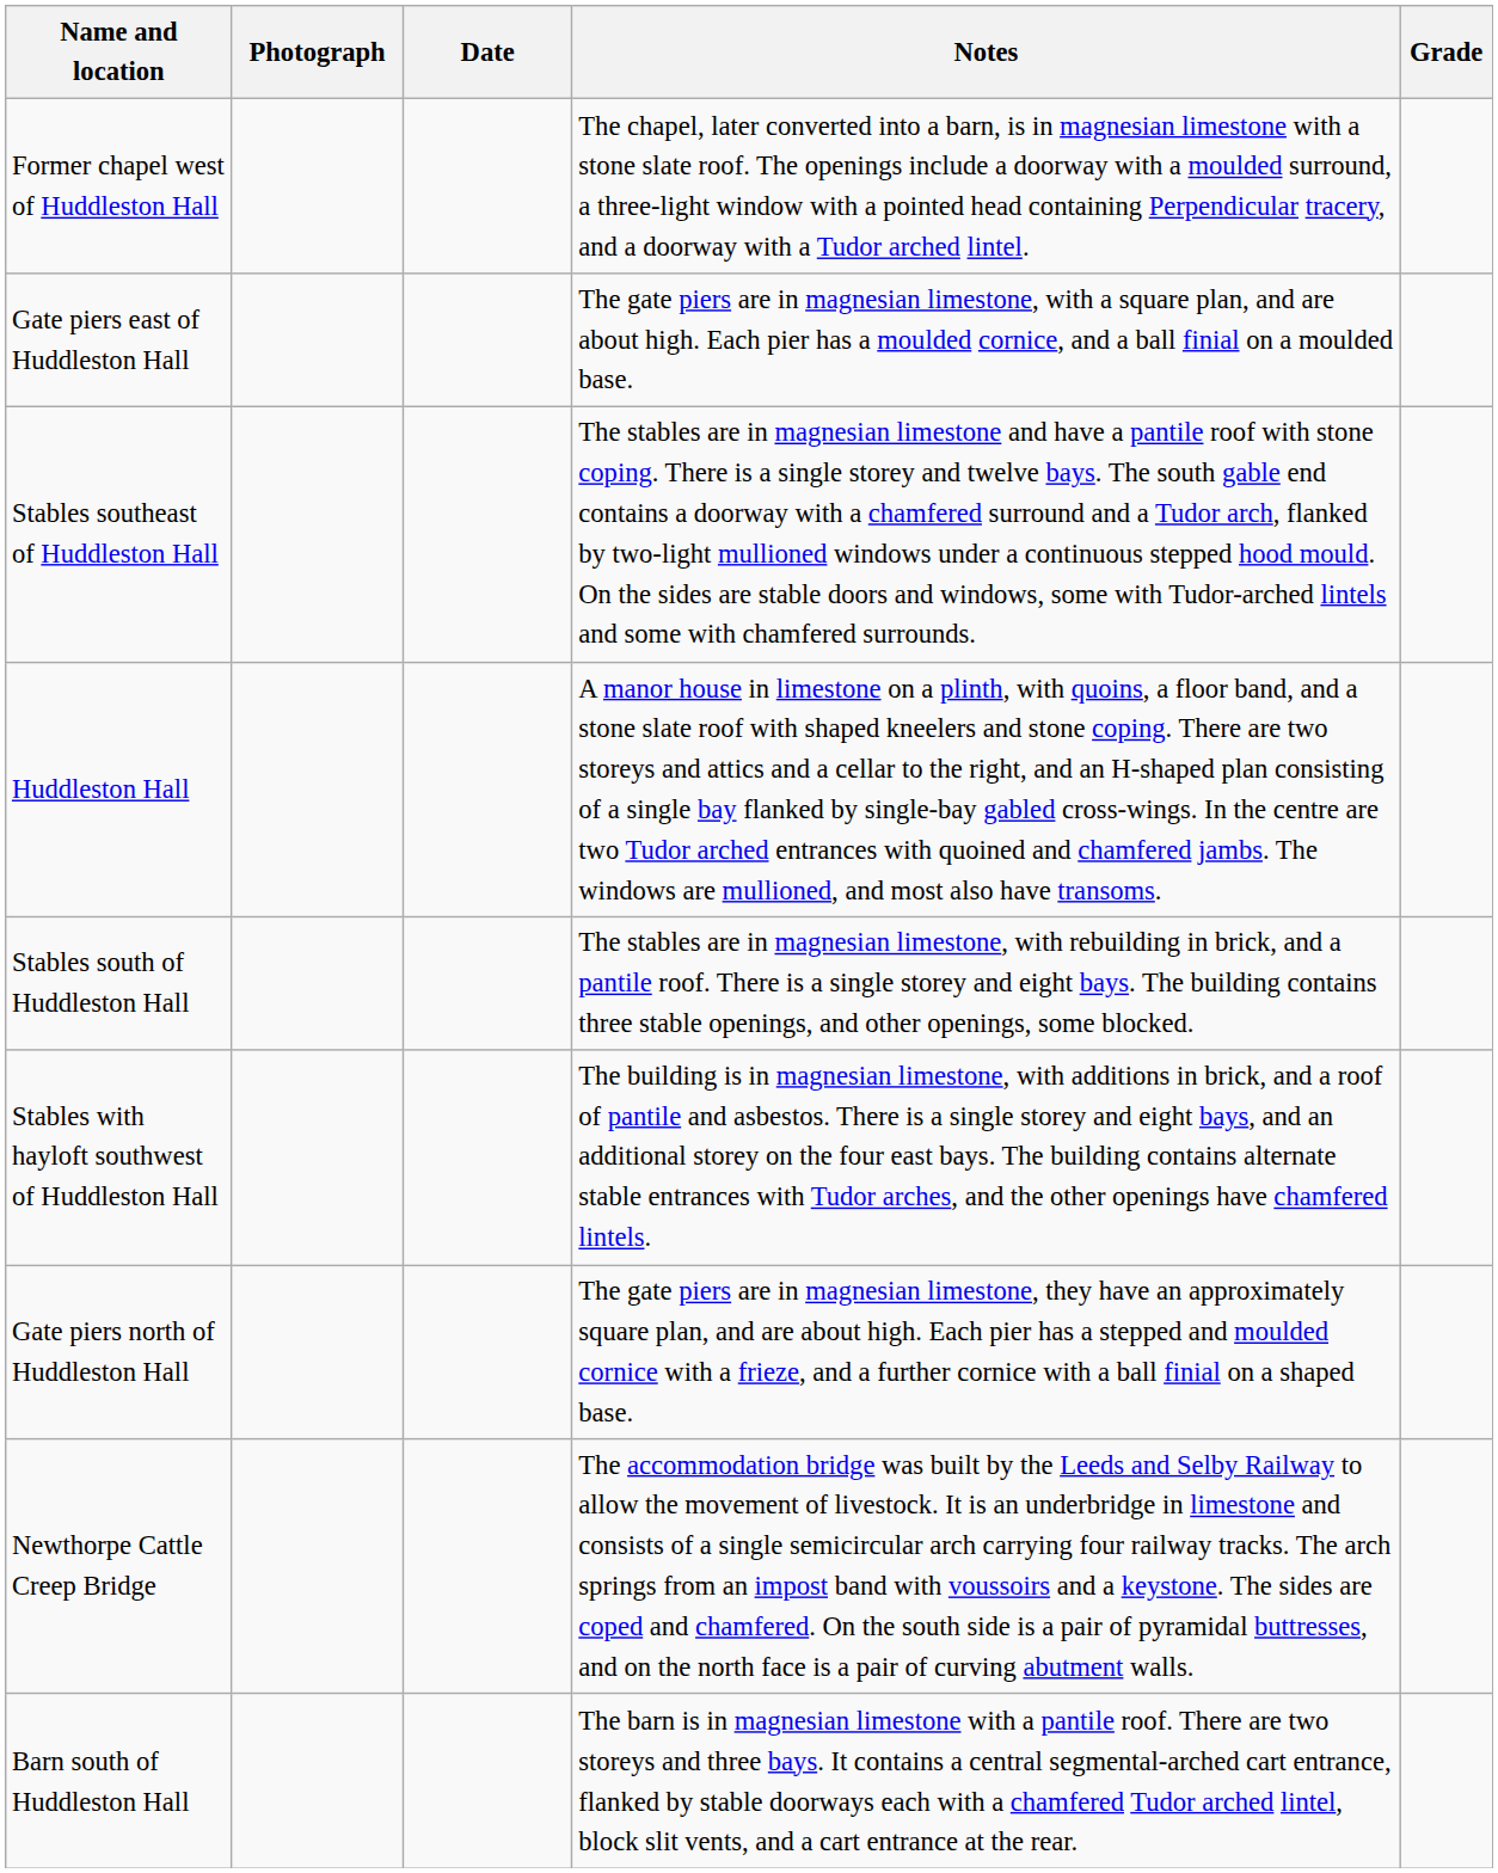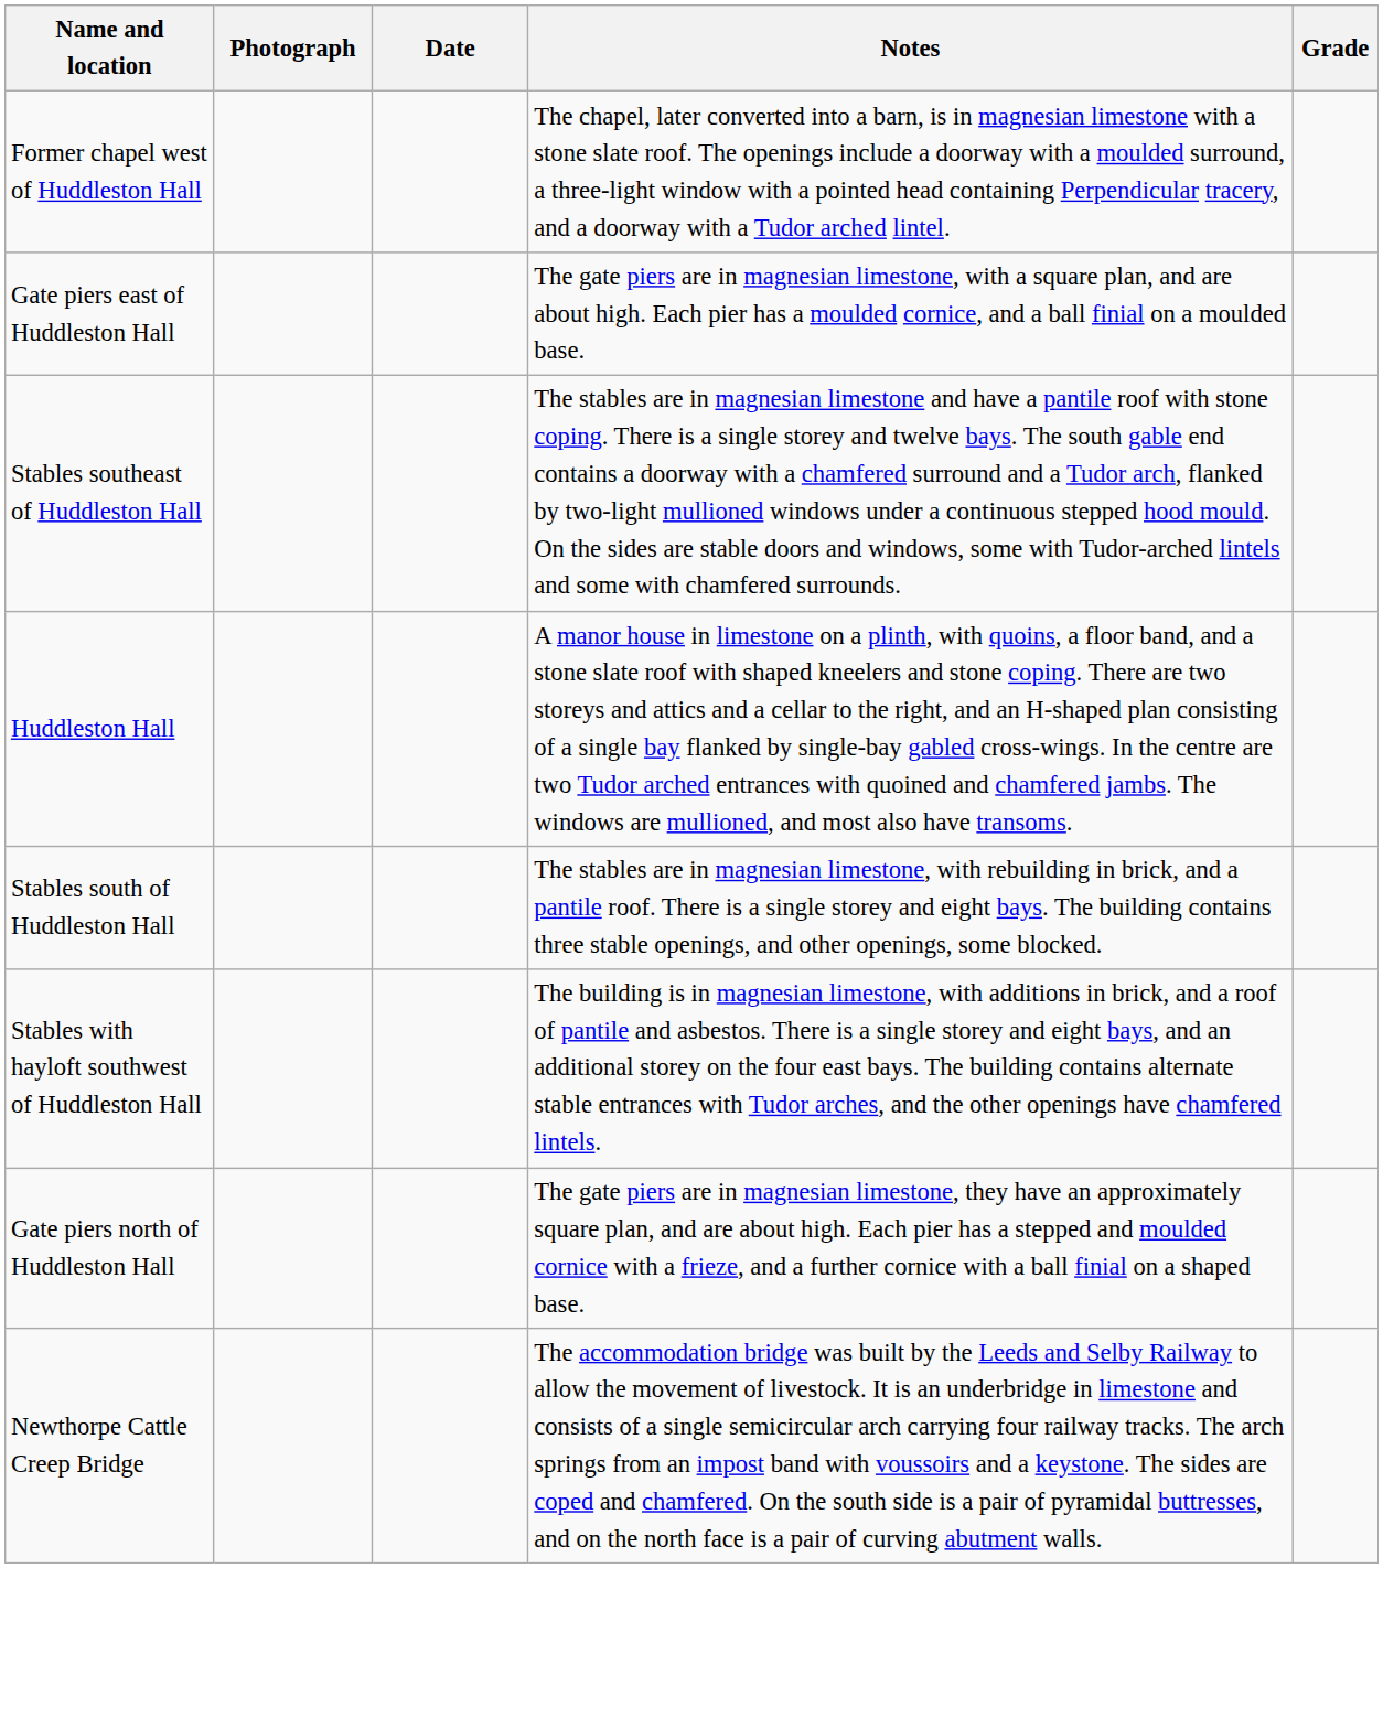 <table class="wikitable sortable plainrowheaders" style="width:100%; border:0px; text-align:left; line-height:150%">
 <tr>
 <th scope="col"  style="width:150px">Name and location</th>
 <th scope="col"  style="width:100px" class="unsortable">Photograph</th>
 <th scope="col"  style="width:120px">Date</th>
 <th scope="col"  style="width:650px" class="unsortable">Notes</th>
 <th scope="col"  style="width:50px">Grade</th>
 </tr>
 <tr>
 <td>Former chapel west of <a href='#'>Huddleston Hall</a><br><small></small></td>
 <td></td>
 <td align="center"></td>
 <td>The chapel, later converted into a barn, is in <a href='#'>magnesian limestone</a> with a stone slate roof. The openings include a doorway with a <a href='#'>moulded</a> surround, a three-light window with a pointed head containing <a href='#'>Perpendicular</a> <a href='#'>tracery</a>, and a doorway with a <a href='#'>Tudor arched</a> <a href='#'>lintel</a>.</td>
 <td align="center" ></td>
 </tr>
 <tr>
 <td>Gate piers east of Huddleston Hall<br><small></small></td>
 <td></td>
 <td align="center"></td>
 <td>The gate <a href='#'>piers</a> are in <a href='#'>magnesian limestone</a>, with a square plan, and are about  high. Each pier has a <a href='#'>moulded</a> <a href='#'>cornice</a>, and a ball <a href='#'>finial</a> on a moulded base.</td>
 <td align="center" ></td>
 </tr>
 <tr>
 <td>Stables southeast of <a href='#'>Huddleston Hall</a><br><small></small></td>
 <td></td>
 <td align="center"></td>
 <td>The stables are in <a href='#'>magnesian limestone</a> and have a <a href='#'>pantile</a> roof with stone <a href='#'>coping</a>. There is a single storey and twelve <a href='#'>bays</a>. The south <a href='#'>gable</a> end contains a doorway with a <a href='#'>chamfered</a> surround and a <a href='#'>Tudor arch</a>, flanked by two-light <a href='#'>mullioned</a> windows under a continuous stepped <a href='#'>hood mould</a>. On the sides are stable doors and windows, some with Tudor-arched <a href='#'>lintels</a> and some with chamfered surrounds.</td>
 <td align="center" ></td>
 </tr>
 <tr>
 <td><a href='#'>Huddleston Hall</a><br><small></small></td>
 <td></td>
 <td align="center"></td>
 <td>A <a href='#'>manor house</a> in <a href='#'>limestone</a> on a <a href='#'>plinth</a>, with <a href='#'>quoins</a>, a floor band, and a stone slate roof with shaped kneelers and stone <a href='#'>coping</a>. There are two storeys and attics and a cellar to the right, and an H-shaped plan consisting of a single <a href='#'>bay</a> flanked by single-bay <a href='#'>gabled</a> cross-wings. In the centre are two <a href='#'>Tudor arched</a> entrances with quoined and <a href='#'>chamfered</a> <a href='#'>jambs</a>. The windows are <a href='#'>mullioned</a>, and most also have <a href='#'>transoms</a>.</td>
 <td align="center" ></td>
 </tr>
 <tr>
 <td>Stables south of Huddleston Hall<br><small></small></td>
 <td></td>
 <td align="center"></td>
 <td>The stables are in <a href='#'>magnesian limestone</a>, with rebuilding in brick, and a <a href='#'>pantile</a> roof. There is a single storey and eight <a href='#'>bays</a>. The building contains three stable openings, and other openings, some blocked.</td>
 <td align="center" ></td>
 </tr>
 <tr>
 <td>Stables with hayloft southwest of Huddleston Hall<br><small></small></td>
 <td></td>
 <td align="center"></td>
 <td>The building is in <a href='#'>magnesian limestone</a>, with additions in brick, and a roof of <a href='#'>pantile</a> and asbestos. There is a single storey and eight <a href='#'>bays</a>, and an additional storey on the four east bays. The building contains alternate stable entrances with <a href='#'>Tudor arches</a>, and the other openings have <a href='#'>chamfered</a> <a href='#'>lintels</a>.</td>
 <td align="center" ></td>
 </tr>
 <tr>
 <td>Gate piers north of Huddleston Hall<br><small></small></td>
 <td></td>
 <td align="center"></td>
 <td>The gate <a href='#'>piers</a> are in <a href='#'>magnesian limestone</a>, they have an approximately square plan, and are about  high. Each pier has a stepped and <a href='#'>moulded</a> <a href='#'>cornice</a> with a <a href='#'>frieze</a>, and a further cornice with a ball <a href='#'>finial</a> on a shaped base.</td>
 <td align="center" ></td>
 </tr>
 <tr>
 <td>Newthorpe Cattle Creep Bridge<br><small></small></td>
 <td></td>
 <td align="center"></td>
 <td>The <a href='#'>accommodation bridge</a> was built by the <a href='#'>Leeds and Selby Railway</a> to allow the movement of livestock. It is an underbridge in <a href='#'>limestone</a> and consists of a single semicircular arch carrying four railway tracks. The arch springs from an <a href='#'>impost</a> band with <a href='#'>voussoirs</a> and a <a href='#'>keystone</a>. The sides are <a href='#'>coped</a> and <a href='#'>chamfered</a>. On the south side is a pair of pyramidal <a href='#'>buttresses</a>, and on the north face is a pair of curving <a href='#'>abutment</a> walls.</td>
 <td align="center" ></td>
 </tr>
 <tr>
-<td>Barn south of Huddleston Hall<br><small></small></td>
-<td></td>
-<td align="center"></td>
-<td>The barn is in <a href='#'>magnesian limestone</a> with a <a href='#'>pantile</a> roof. There are two storeys and three <a href='#'>bays</a>. It contains a central segmental-arched cart entrance, flanked by stable doorways each with a <a href='#'>chamfered</a> <a href='#'>Tudor arched</a> <a href='#'>lintel</a>, block slit vents, and a cart entrance at the rear.</td>
-<td align="center" ></td>
-</tr>
-<tr>
 </tr>
 </table>
